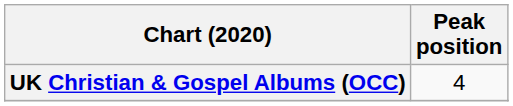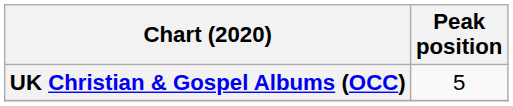 <table class="wikitable sortable plainrowheaders" style="text-align:center">
 <tr>
 <th scope="col">Chart (2020)</th>
 <th scope="col">Peak<br>position</th>
 </tr>
 <tr>
 <th scope="row">UK <a href='#'>Christian & Gospel Albums</a> (<a href='#'>OCC</a>)</th>
-<td>4</td>
+<td>5</td>
 </tr>
 <tr>
 </tr>
 <tr>
 </tr>
 <tr>
 </tr>
 </table>
